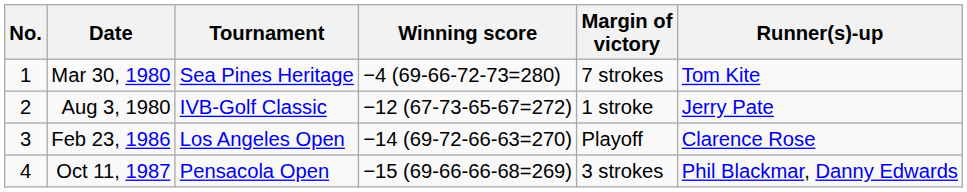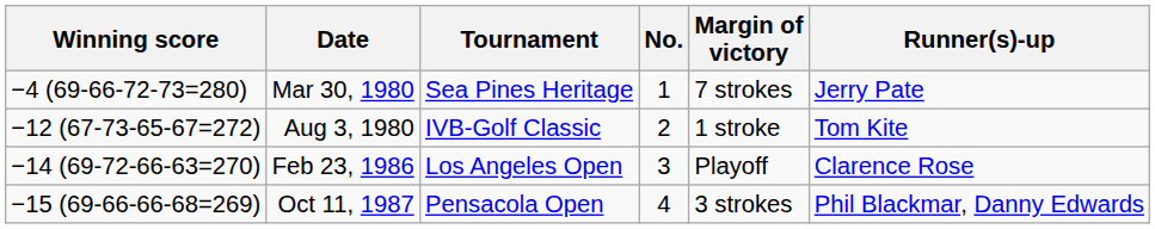 <table class="wikitable" style="font-size:95%;">
 <tr>
-<th>No.</th>
+<th>Winning score</th>
 <th>Date</th>
 <th>Tournament</th>
-<th>Winning score</th>
+<th>No.</th>
 <th>Margin of<br>victory</th>
 <th>Runner(s)-up</th>
 </tr>
 <tr>
-<td align=center>1</td>
+<td>−4 (69-66-72-73=280)</td>
 <td align=right>Mar 30, <a href='#'>1980</a></td>
 <td><a href='#'>Sea Pines Heritage</a></td>
-<td>−4 (69-66-72-73=280)</td>
+<td align=center>1</td>
 <td>7 strokes</td>
+<td> <a href='#'>Jerry Pate</a></td>
+</tr>
+<tr>
+<td>−12 (67-73-65-67=272)</td>
+<td align=right>Aug 3, 1980</td>
+<td><a href='#'>IVB-Golf Classic</a></td>
+<td align=center>2</td>
+<td>1 stroke</td>
 <td> <a href='#'>Tom Kite</a></td>
 </tr>
 <tr>
-<td align=center>2</td>
-<td align=right>Aug 3, 1980</td>
-<td><a href='#'>IVB-Golf Classic</a></td>
-<td>−12 (67-73-65-67=272)</td>
-<td>1 stroke</td>
-<td> <a href='#'>Jerry Pate</a></td>
-</tr>
-<tr>
-<td align=center>3</td>
+<td>−14 (69-72-66-63=270)</td>
 <td align=right>Feb 23, <a href='#'>1986</a></td>
 <td><a href='#'>Los Angeles Open</a></td>
-<td>−14 (69-72-66-63=270)</td>
+<td align=center>3</td>
 <td>Playoff</td>
 <td> <a href='#'>Clarence Rose</a></td>
 </tr>
 <tr>
-<td align=center>4</td>
+<td>−15 (69-66-66-68=269)</td>
 <td align=right>Oct 11, <a href='#'>1987</a></td>
 <td><a href='#'>Pensacola Open</a></td>
-<td>−15 (69-66-66-68=269)</td>
+<td align=center>4</td>
 <td>3 strokes</td>
 <td> <a href='#'>Phil Blackmar</a>,  <a href='#'>Danny Edwards</a></td>
 </tr>
 </table>
